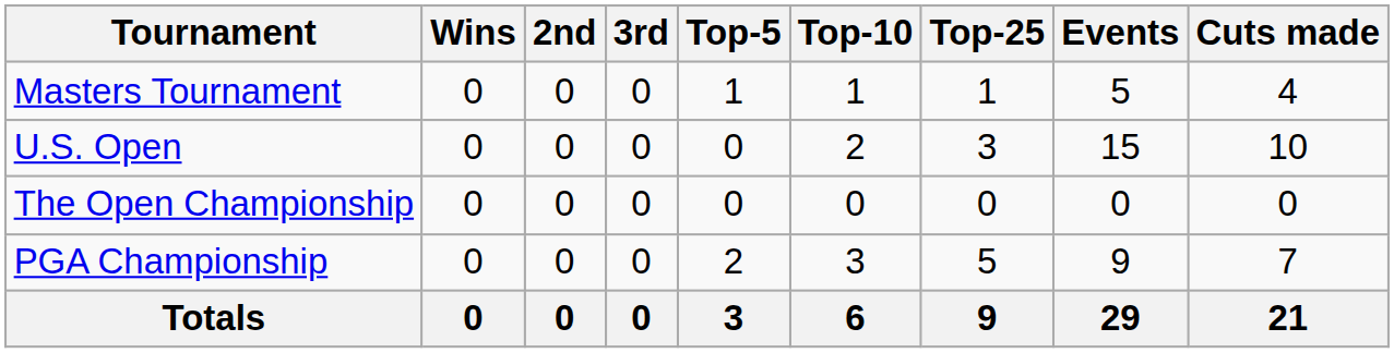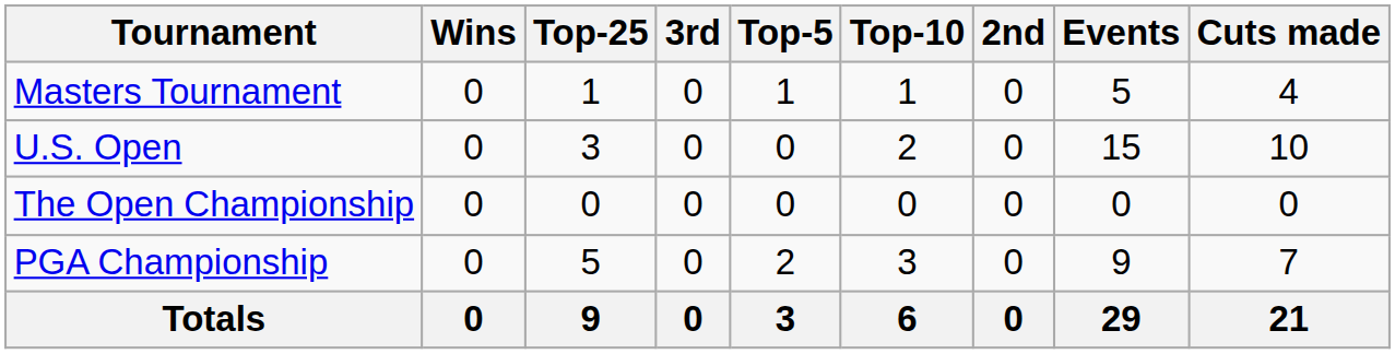 <table class=wikitable style=text-align:center>
 <tr>
 <th>Tournament</th>
 <th>Wins</th>
-<th>2nd</th>
+<th>Top-25</th>
 <th>3rd</th>
 <th>Top-5</th>
 <th>Top-10</th>
-<th>Top-25</th>
+<th>2nd</th>
 <th>Events</th>
 <th>Cuts made</th>
 </tr>
 <tr>
 <td align=left><a href='#'>Masters Tournament</a></td>
 <td>0</td>
-<td>0</td>
+<td>1</td>
 <td>0</td>
 <td>1</td>
 <td>1</td>
-<td>1</td>
+<td>0</td>
 <td>5</td>
 <td>4</td>
 </tr>
 <tr>
 <td align=left><a href='#'>U.S. Open</a></td>
 <td>0</td>
-<td>0</td>
+<td>3</td>
 <td>0</td>
 <td>0</td>
 <td>2</td>
-<td>3</td>
+<td>0</td>
 <td>15</td>
 <td>10</td>
 </tr>
 <tr>
 <td align=left><a href='#'>The Open Championship</a></td>
 <td>0</td>
 <td>0</td>
 <td>0</td>
 <td>0</td>
 <td>0</td>
 <td>0</td>
 <td>0</td>
 <td>0</td>
 </tr>
 <tr>
 <td align=left><a href='#'>PGA Championship</a></td>
 <td>0</td>
-<td>0</td>
+<td>5</td>
 <td>0</td>
 <td>2</td>
 <td>3</td>
-<td>5</td>
+<td>0</td>
 <td>9</td>
 <td>7</td>
 </tr>
 <tr>
 <th>Totals</th>
 <th>0</th>
-<th>0</th>
+<th>9</th>
 <th>0</th>
 <th>3</th>
 <th>6</th>
-<th>9</th>
+<th>0</th>
 <th>29</th>
 <th>21</th>
 </tr>
 </table>
